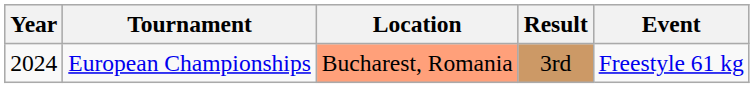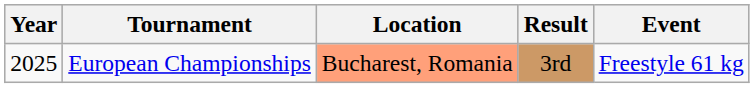 <table class="wikitable" style="font-size:95%;">
 <tr>
 <th>Year</th>
 <th>Tournament</th>
 <th>Location</th>
 <th>Result</th>
 <th>Event</th>
 </tr>
 <tr>
-<td>2024</td>
+<td>2025</td>
 <td><a href='#'>European Championships</a></td>
 <td style="background: lightsalmon;">Bucharest, Romania</td>
 <td align="center" bgcolor="cc9966">3rd</td>
 <td><a href='#'>Freestyle 61 kg</a></td>
 </tr>
 </table>
